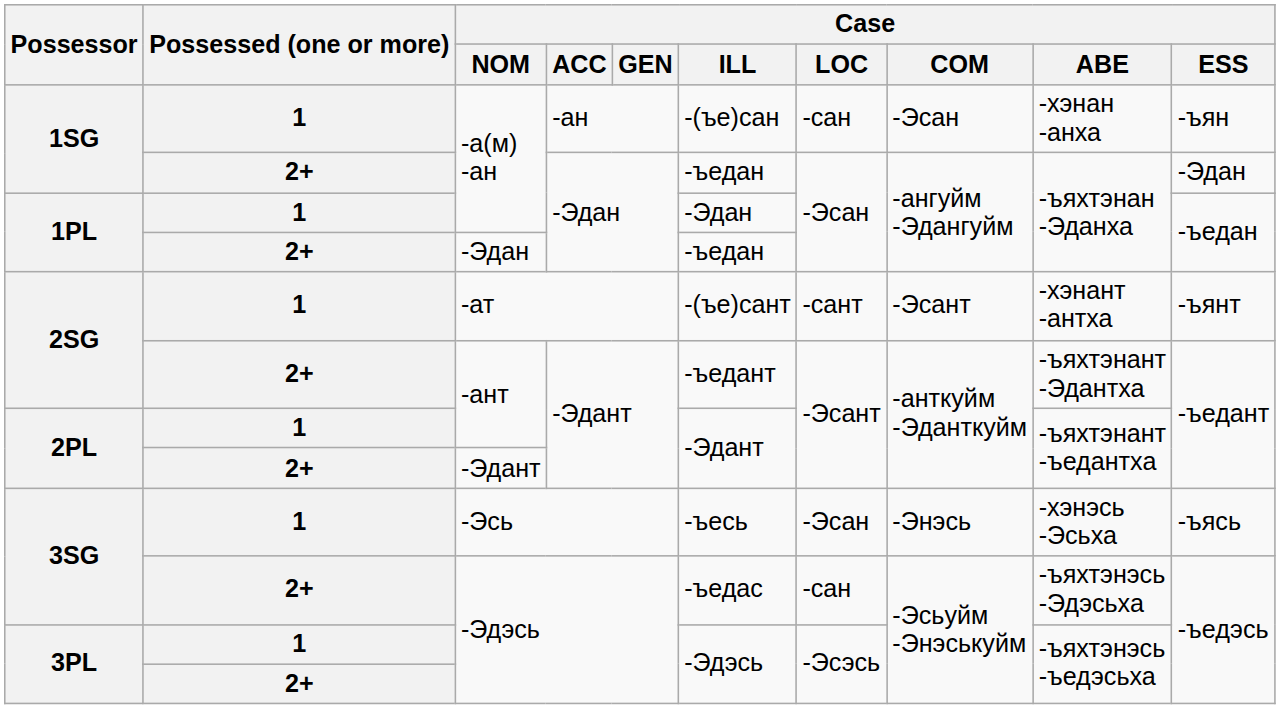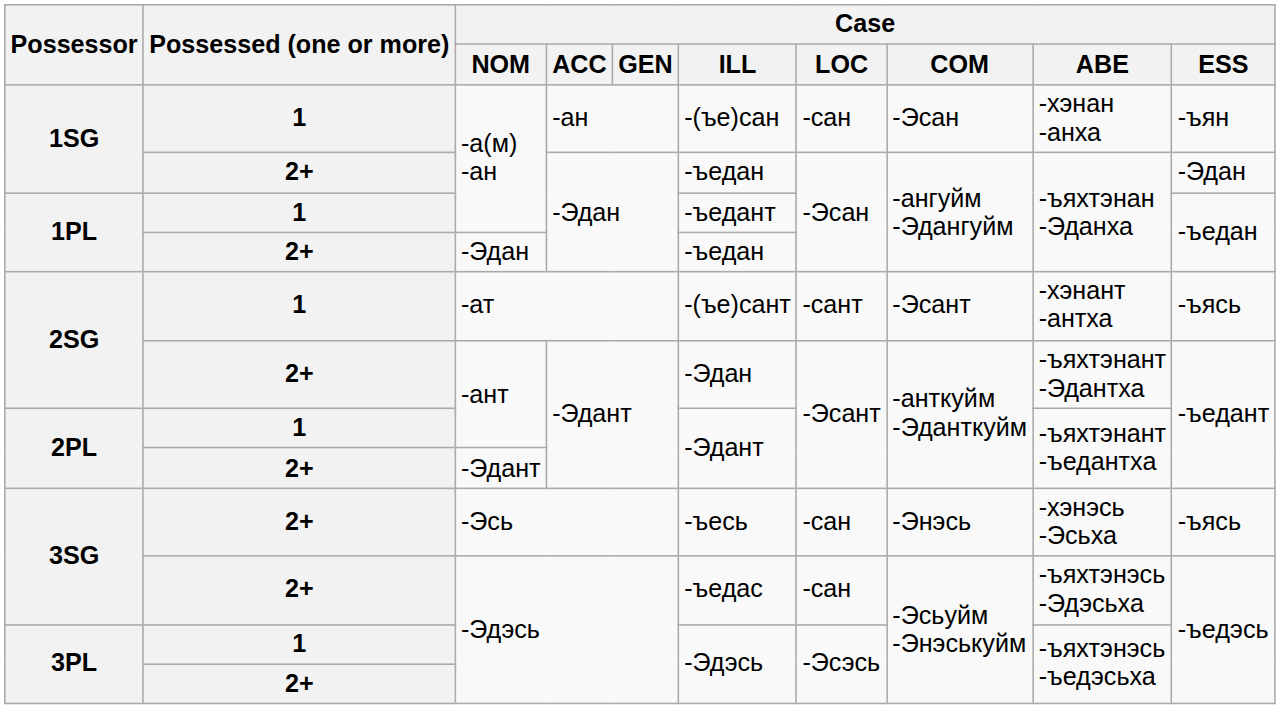 <table class="wikitable">
 <tr>
 <th rowspan="2">Possessor</th>
 <th rowspan="2">Possessed (one or more)</th>
 <th colspan="8">Case</th>
 </tr>
 <tr>
 <th>NOM</th>
 <th>ACC</th>
 <th>GEN</th>
 <th>ILL</th>
 <th>LOC</th>
 <th>COM</th>
 <th>ABE</th>
 <th>ESS</th>
 </tr>
 <tr>
 <th rowspan="2">1SG</th>
 <th>1</th>
 <td rowspan="3">-а(м)<br>-ан</td>
 <td colspan="2">-ан</td>
 <td>-(ъе)сан</td>
 <td>-сан</td>
 <td>-Эсан</td>
 <td>-хэнан<br>-анха</td>
 <td>-ъян</td>
 </tr>
 <tr>
 <th>2+</th>
 <td colspan="2" rowspan="3">-Эдан</td>
 <td>-ъедан</td>
 <td rowspan="3">-Эсан</td>
 <td rowspan="3">-ангуйм<br>-Эдангуйм</td>
 <td rowspan="3">-ъяхтэнан<br>-Эданха</td>
 <td>-Эдан</td>
 </tr>
 <tr>
 <th rowspan="2">1PL</th>
 <th>1</th>
-<td>-Эдан</td>
+<td>-ъедант</td>
 <td rowspan="2">-ъедан</td>
 </tr>
 <tr>
 <th>2+</th>
 <td>-Эдан</td>
 <td>-ъедан</td>
 </tr>
 <tr>
 <th rowspan="2">2SG</th>
 <th>1</th>
 <td colspan="3">-ат</td>
 <td>-(ъе)сант</td>
 <td>-сант</td>
 <td>-Эсант</td>
 <td>-хэнант<br>-антха</td>
-<td>-ъянт</td>
+<td>-ъясь</td>
 </tr>
 <tr>
 <th>2+</th>
 <td rowspan="2">-ант</td>
 <td colspan="2" rowspan="3">-Эдант</td>
-<td>-ъедант</td>
+<td>-Эдан</td>
 <td rowspan="3">-Эсант</td>
 <td rowspan="3">-анткуйм<br>-Эданткуйм</td>
 <td>-ъяхтэнант<br>-Эдантха</td>
 <td rowspan="3">-ъедант</td>
 </tr>
 <tr>
 <th rowspan="2">2PL</th>
 <th>1</th>
 <td rowspan="2">-Эдант</td>
 <td rowspan="2">-ъяхтэнант<br>-ъедантха</td>
 </tr>
 <tr>
 <th>2+</th>
 <td>-Эдант</td>
 </tr>
 <tr>
 <th rowspan="2">3SG</th>
-<th>1</th>
+<th>2+</th>
 <td colspan="3">-Эсь</td>
 <td>-ъесь</td>
-<td>-Эсан</td>
+<td>-сан</td>
 <td>-Энэсь</td>
 <td>-хэнэсь<br>-Эсьха</td>
 <td>-ъясь</td>
 </tr>
 <tr>
 <th>2+</th>
 <td colspan="3" rowspan="3">-Эдэсь</td>
 <td>-ъедас</td>
 <td>-сан</td>
 <td rowspan="3">-Эсьуйм<br>-Энэськуйм</td>
 <td>-ъяхтэнэсь<br>-Эдэсьха</td>
 <td rowspan="3">-ъедэсь</td>
 </tr>
 <tr>
 <th rowspan="2">3PL</th>
 <th>1</th>
 <td rowspan="2">-Эдэсь</td>
 <td rowspan="2">-Эсэсь</td>
 <td rowspan="2">-ъяхтэнэсь<br>-ъедэсьха</td>
 </tr>
 <tr>
 <th>2+</th>
 </tr>
 </table>
